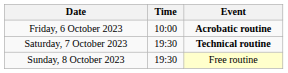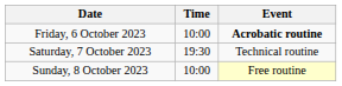 <table class = "wikitable" style="text-align:center;">
 <tr>
 <th width=220>Date</th>
 <th width=50>Time</th>
 <th width=150>Event</th>
 </tr>
 <tr>
 <td>Friday, 6 October 2023</td>
 <td>10:00</td>
 <td><strong>Acrobatic routine</strong></td>
 </tr>
 <tr>
 <td>Saturday, 7 October 2023</td>
 <td>19:30</td>
-<td><strong>Technical routine</strong></td>
+<td>Technical routine</td>
 </tr>
 <tr>
 <td>Sunday, 8 October 2023</td>
-<td>19:30</td>
+<td>10:00</td>
 <td bgcolor=ffffcc>Free routine</td>
 </tr>
 </table>
